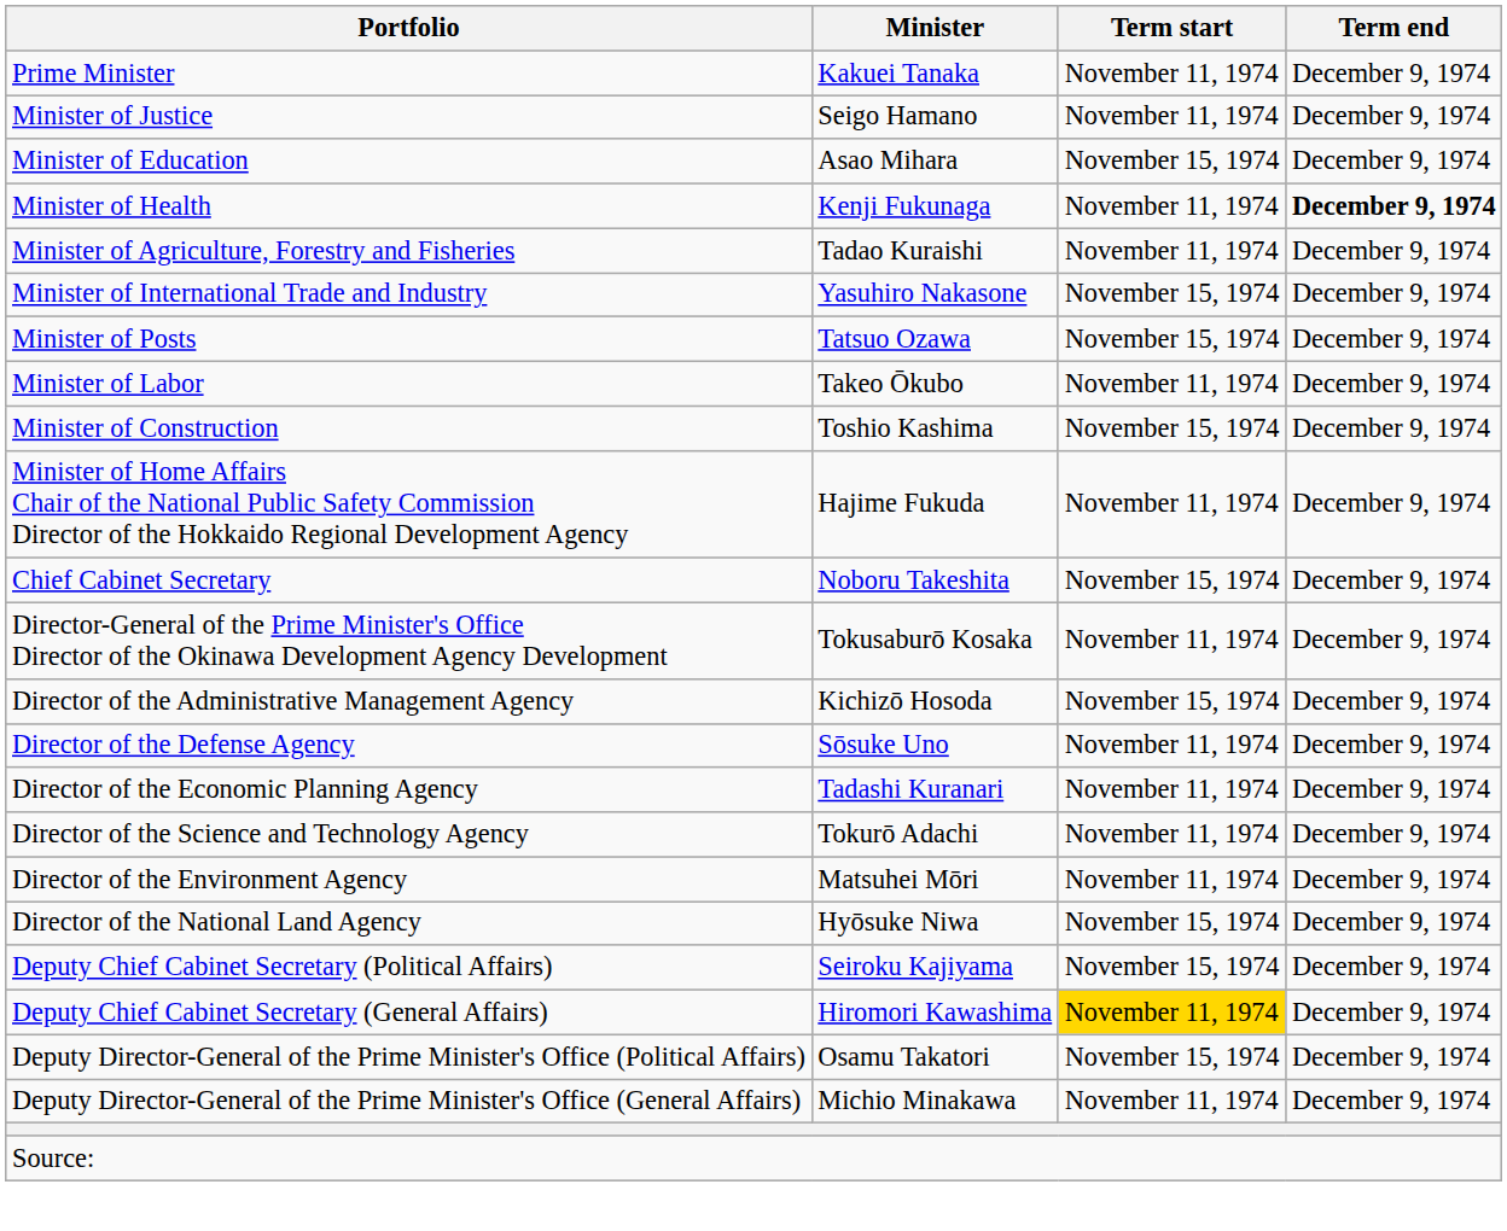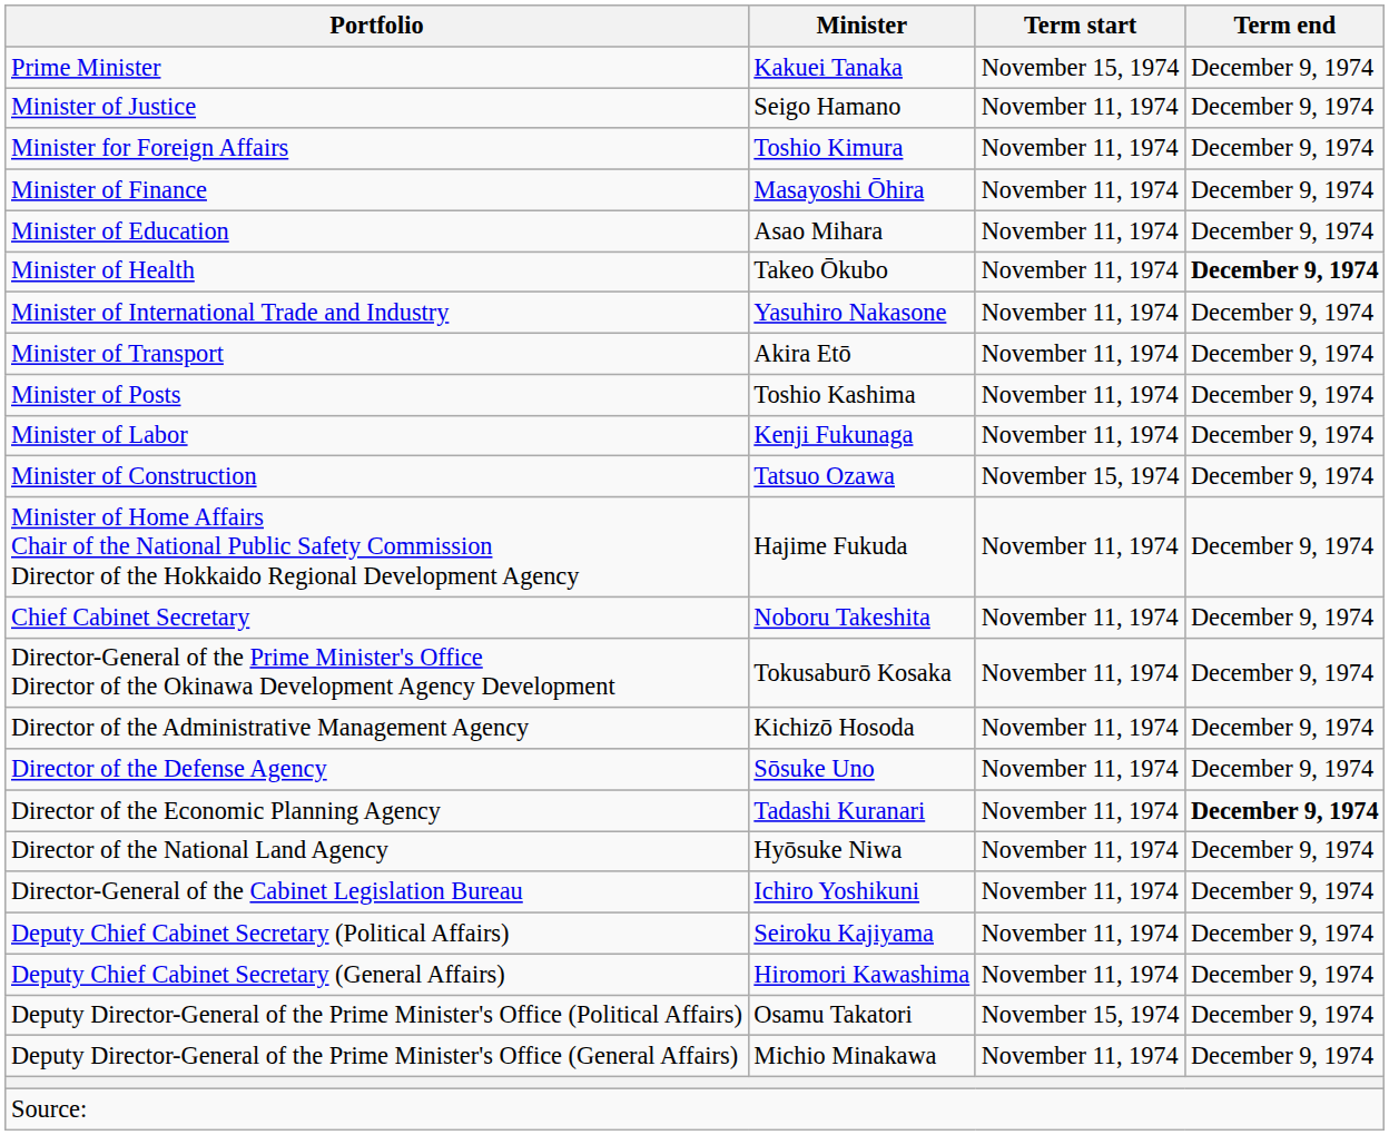 <table class="wikitable unsortable" style="font-size: 90%;">
 <tr>
 <th scope="col">Portfolio</th>
 <th scope="col">Minister</th>
 <th scope="col">Term start</th>
 <th scope="col">Term end</th>
 </tr>
 <tr>
 <td style="text-align: left;"><a href='#'>Prime Minister</a></td>
 <td><a href='#'>Kakuei Tanaka</a></td>
-<td>November 11, 1974</td>
+<td>November 15, 1974</td>
 <td>December 9, 1974</td>
 </tr>
 <tr>
 <td><a href='#'>Minister of Justice</a></td>
 <td>Seigo Hamano</td>
 <td>November 11, 1974</td>
 <td>December 9, 1974</td>
 </tr>
 <tr>
+<td><a href='#'>Minister for Foreign Affairs</a></td>
+<td><a href='#'>Toshio Kimura</a></td>
+<td>November 11, 1974</td>
+<td>December 9, 1974</td>
+</tr>
+<tr>
+<td><a href='#'>Minister of Finance</a></td>
+<td><a href='#'>Masayoshi Ōhira</a></td>
+<td>November 11, 1974</td>
+<td>December 9, 1974</td>
+</tr>
+<tr>
 <td><a href='#'>Minister of Education</a></td>
 <td>Asao Mihara</td>
-<td>November 15, 1974</td>
+<td>November 11, 1974</td>
 <td>December 9, 1974</td>
 </tr>
 <tr>
 <td><a href='#'>Minister of Health</a></td>
-<td><a href='#'>Kenji Fukunaga</a></td>
+<td>Takeo Ōkubo</td>
 <td>November 11, 1974</td>
 <td><strong>December 9, 1974</strong></td>
 </tr>
 <tr>
-<td><a href='#'>Minister of Agriculture, Forestry and Fisheries</a></td>
-<td>Tadao Kuraishi</td>
+<td><a href='#'>Minister of International Trade and Industry</a></td>
+<td><a href='#'>Yasuhiro Nakasone</a></td>
 <td>November 11, 1974</td>
 <td>December 9, 1974</td>
 </tr>
 <tr>
-<td><a href='#'>Minister of International Trade and Industry</a></td>
-<td><a href='#'>Yasuhiro Nakasone</a></td>
-<td>November 15, 1974</td>
+<td><a href='#'>Minister of Transport</a></td>
+<td>Akira Etō</td>
+<td>November 11, 1974</td>
 <td>December 9, 1974</td>
 </tr>
 <tr>
 <td><a href='#'>Minister of Posts</a></td>
-<td><a href='#'>Tatsuo Ozawa</a></td>
-<td>November 15, 1974</td>
+<td>Toshio Kashima</td>
+<td>November 11, 1974</td>
 <td>December 9, 1974</td>
 </tr>
 <tr>
 <td><a href='#'>Minister of Labor</a></td>
-<td>Takeo Ōkubo</td>
+<td><a href='#'>Kenji Fukunaga</a></td>
 <td>November 11, 1974</td>
 <td>December 9, 1974</td>
 </tr>
 <tr>
 <td><a href='#'>Minister of Construction</a></td>
-<td>Toshio Kashima</td>
+<td><a href='#'>Tatsuo Ozawa</a></td>
 <td>November 15, 1974</td>
 <td>December 9, 1974</td>
 </tr>
 <tr>
 <td><a href='#'>Minister of Home Affairs</a><br><a href='#'>Chair of the National Public Safety Commission</a><br>Director of the Hokkaido Regional Development Agency</td>
 <td>Hajime Fukuda</td>
 <td>November 11, 1974</td>
 <td>December 9, 1974</td>
 </tr>
 <tr>
 <td><a href='#'>Chief Cabinet Secretary</a></td>
 <td><a href='#'>Noboru Takeshita</a></td>
-<td>November 15, 1974</td>
+<td>November 11, 1974</td>
 <td>December 9, 1974</td>
 </tr>
 <tr>
 <td>Director-General of the <a href='#'>Prime Minister's Office</a><br>Director of the Okinawa Development Agency Development</td>
 <td>Tokusaburō Kosaka</td>
 <td>November 11, 1974</td>
 <td>December 9, 1974</td>
 </tr>
 <tr>
 <td>Director of the Administrative Management Agency</td>
 <td>Kichizō Hosoda</td>
-<td>November 15, 1974</td>
+<td>November 11, 1974</td>
 <td>December 9, 1974</td>
 </tr>
 <tr>
 <td><a href='#'>Director of the Defense Agency</a></td>
 <td><a href='#'>Sōsuke Uno</a></td>
 <td>November 11, 1974</td>
 <td>December 9, 1974</td>
 </tr>
 <tr>
 <td>Director of the Economic Planning Agency</td>
 <td><a href='#'>Tadashi Kuranari</a></td>
 <td>November 11, 1974</td>
-<td>December 9, 1974</td>
+<td><strong>December 9, 1974</strong></td>
 </tr>
 <tr>
-<td>Director of the Science and Technology Agency</td>
-<td>Tokurō Adachi</td>
+<td>Director of the National Land Agency</td>
+<td>Hyōsuke Niwa</td>
 <td>November 11, 1974</td>
 <td>December 9, 1974</td>
 </tr>
 <tr>
-<td>Director of the Environment Agency</td>
-<td>Matsuhei Mōri</td>
+<td>Director-General of the <a href='#'>Cabinet Legislation Bureau</a></td>
+<td><a href='#'>Ichiro Yoshikuni</a></td>
 <td>November 11, 1974</td>
-<td>December 9, 1974</td>
-</tr>
-<tr>
-<td>Director of the National Land Agency</td>
-<td>Hyōsuke Niwa</td>
-<td>November 15, 1974</td>
 <td>December 9, 1974</td>
 </tr>
 <tr>
 <td><a href='#'>Deputy Chief Cabinet Secretary</a> (Political Affairs)</td>
 <td><a href='#'>Seiroku Kajiyama</a></td>
-<td>November 15, 1974</td>
+<td>November 11, 1974</td>
 <td>December 9, 1974</td>
 </tr>
 <tr>
 <td><a href='#'>Deputy Chief Cabinet Secretary</a> (General Affairs)</td>
 <td><a href='#'>Hiromori Kawashima</a></td>
-<td style="background: gold;">November 11, 1974</td>
+<td>November 11, 1974</td>
 <td>December 9, 1974</td>
 </tr>
 <tr>
 <td>Deputy Director-General of the Prime Minister's Office (Political Affairs)</td>
 <td>Osamu Takatori</td>
 <td>November 15, 1974</td>
 <td>December 9, 1974</td>
 </tr>
 <tr>
 <td>Deputy Director-General of the Prime Minister's Office (General Affairs)</td>
 <td>Michio Minakawa</td>
 <td>November 11, 1974</td>
 <td>December 9, 1974</td>
 </tr>
 <tr>
 <th colspan="4"></th>
 </tr>
 <tr>
 <td colspan="4">Source:</td>
 </tr>
 </table>
